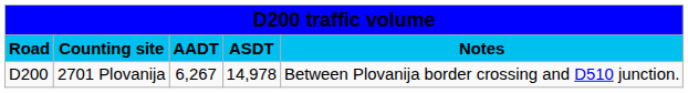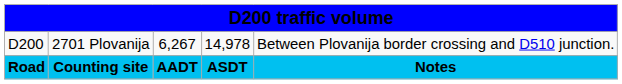 <table class="wikitable">
 <tr>
 <td colspan=5 bgcolor=blue align=center style=margin-top:15><span><big><strong>D200 traffic volume</strong></big></span></td>
+</tr>
+<tr>
+<td> D200</td>
+<td>2701 Plovanija</td>
+<td align=center>6,267</td>
+<td align=center>14,978</td>
+<td>Between Plovanija border crossing and <a href='#'>D510</a> junction.</td>
 </tr>
 <tr>
 <td align=center bgcolor=00c0f0><strong>Road</strong></td>
 <td align=center bgcolor=00c0f0><strong>Counting site</strong></td>
 <td align=center bgcolor=00c0f0><strong>AADT</strong></td>
 <td align=center bgcolor=00c0f0><strong>ASDT</strong></td>
 <td align=center bgcolor=00c0f0><strong>Notes</strong></td>
 </tr>
-<tr>
-<td> D200</td>
-<td>2701 Plovanija</td>
-<td align=center>6,267</td>
-<td align=center>14,978</td>
-<td>Between Plovanija border crossing and <a href='#'>D510</a> junction.</td>
-</tr>
 </table>
